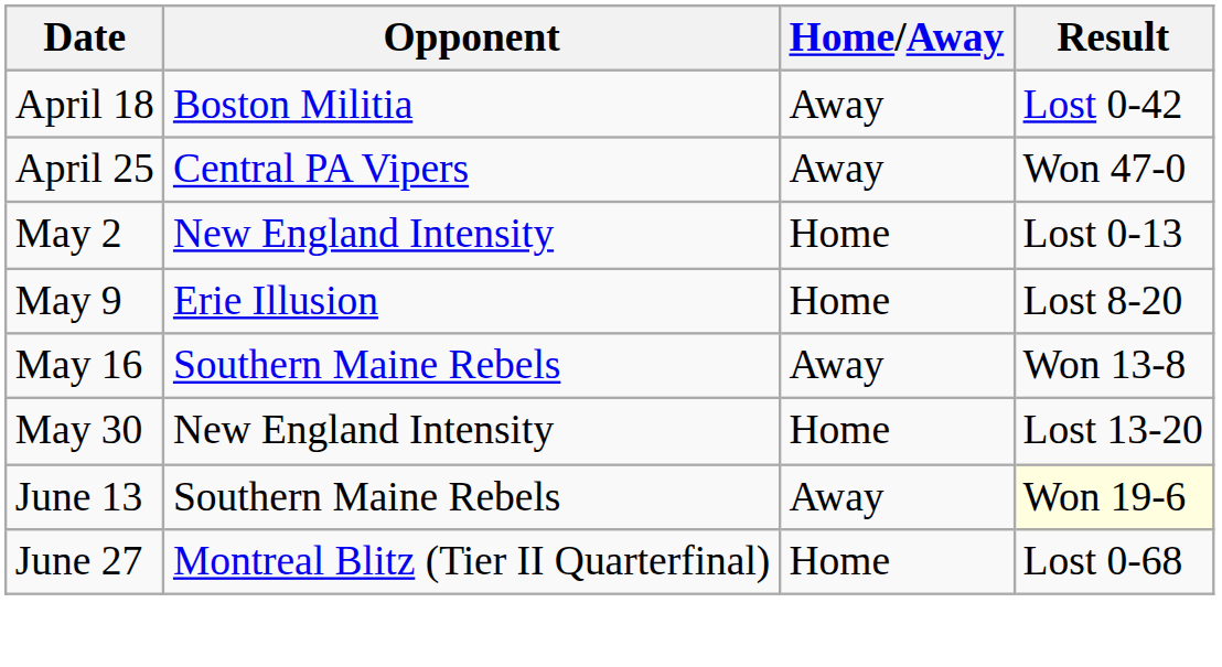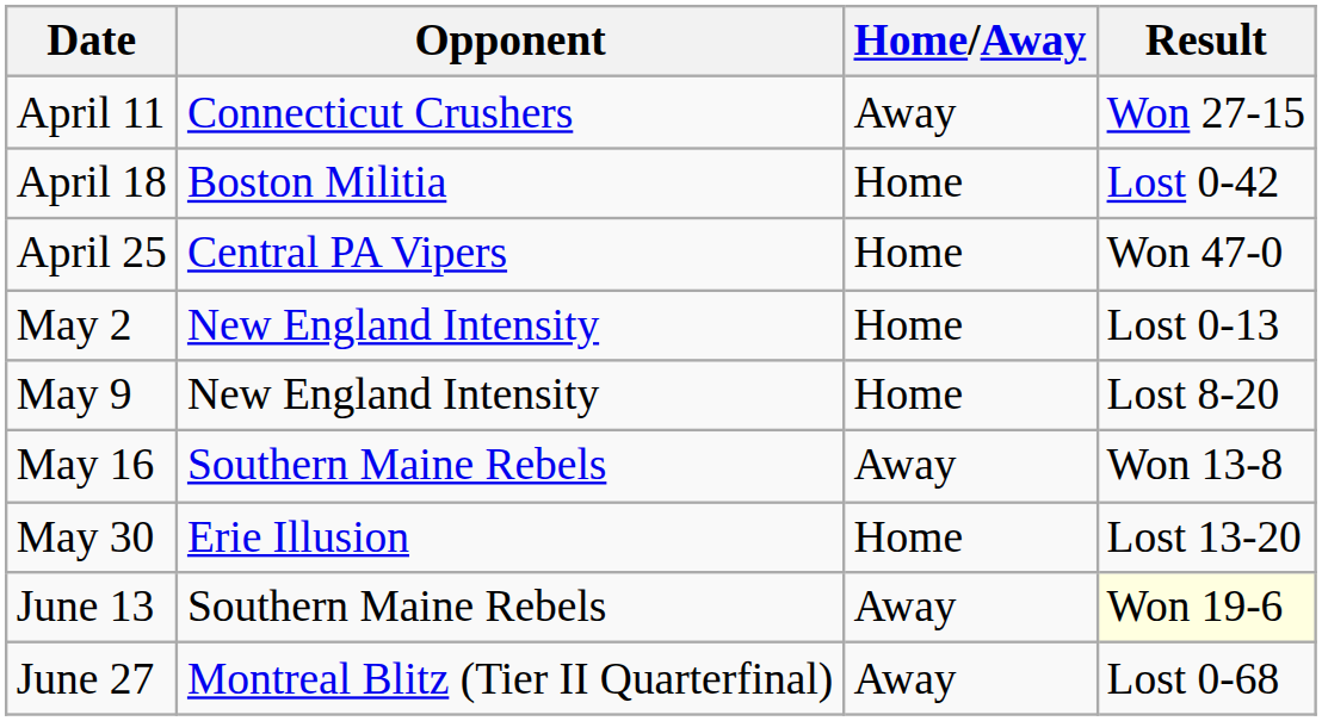 <table class="wikitable">
 <tr>
 <th>Date</th>
 <th>Opponent</th>
 <th><a href='#'>Home</a>/<a href='#'>Away</a></th>
 <th>Result</th>
 </tr>
 <tr>
+<td>April 11</td>
+<td><a href='#'>Connecticut Crushers</a></td>
+<td>Away</td>
+<td><a href='#'>Won</a> 27-15</td>
+</tr>
+<tr>
 <td>April 18</td>
 <td><a href='#'>Boston Militia</a></td>
-<td>Away</td>
+<td>Home</td>
 <td><a href='#'>Lost</a> 0-42</td>
 </tr>
 <tr>
 <td>April 25</td>
 <td><a href='#'>Central PA Vipers</a></td>
-<td>Away</td>
+<td>Home</td>
 <td>Won 47-0</td>
 </tr>
 <tr>
 <td>May 2</td>
 <td><a href='#'>New England Intensity</a></td>
 <td>Home</td>
 <td>Lost 0-13</td>
 </tr>
 <tr>
 <td>May 9</td>
-<td><a href='#'>Erie Illusion</a></td>
+<td>New England Intensity</td>
 <td>Home</td>
 <td>Lost 8-20</td>
 </tr>
 <tr>
 <td>May 16</td>
 <td><a href='#'>Southern Maine Rebels</a></td>
 <td>Away</td>
 <td>Won 13-8</td>
 </tr>
 <tr>
 <td>May 30</td>
-<td>New England Intensity</td>
+<td><a href='#'>Erie Illusion</a></td>
 <td>Home</td>
 <td>Lost 13-20</td>
 </tr>
 <tr>
 <td>June 13</td>
 <td>Southern Maine Rebels</td>
 <td>Away</td>
 <td style="background: lightyellow;">Won 19-6</td>
 </tr>
 <tr>
 <td>June 27</td>
 <td><a href='#'>Montreal Blitz</a> (Tier II Quarterfinal)</td>
-<td>Home</td>
+<td>Away</td>
 <td>Lost 0-68</td>
 </tr>
 </table>
